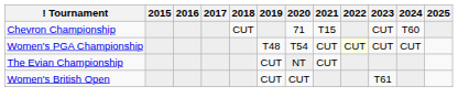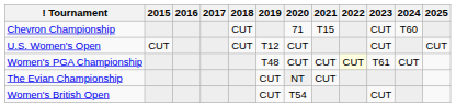 <table class="wikitable" style="font-size:95%;text-align:center;">
 <tr>
 <th>! Tournament</th>
 <th>2015</th>
 <th>2016</th>
 <th>2017</th>
 <th>2018</th>
 <th>2019</th>
 <th>2020</th>
 <th>2021</th>
 <th>2022</th>
 <th>2023</th>
 <th>2024</th>
 <th>2025</th>
 </tr>
 <tr>
 <td align=left><a href='#'>Chevron Championship</a></td>
 <td style="background:#eeeeee;"></td>
 <td style="background:#eeeeee;"></td>
 <td style="background:#eeeeee;"></td>
 <td>CUT</td>
 <td style="background:#eeeeee;"></td>
 <td>71</td>
 <td>T15</td>
 <td style="background:#eeeeee;"></td>
 <td>CUT</td>
 <td>T60</td>
 <td style="background:#eeeeee;"></td>
 </tr>
 <tr>
+<td align=left><a href='#'>U.S. Women's Open</a></td>
+<td>CUT</td>
+<td style="background:#eeeeee;"></td>
+<td style="background:#eeeeee;"></td>
+<td>CUT</td>
+<td>T12</td>
+<td>CUT</td>
+<td style="background:#eeeeee;"></td>
+<td style="background:#eeeeee;"></td>
+<td>CUT</td>
+<td style="background:#eeeeee;"></td>
+<td>CUT</td>
+</tr>
+<tr>
 <td align=left><a href='#'>Women's PGA Championship</a></td>
 <td style="background:#eeeeee;"></td>
 <td style="background:#eeeeee;"></td>
 <td style="background:#eeeeee;"></td>
 <td style="background:#eeeeee;"></td>
 <td>T48</td>
-<td>T54</td>
+<td>CUT</td>
 <td>CUT</td>
 <td style="background: lightyellow;">CUT</td>
-<td>CUT</td>
+<td>T61</td>
 <td>CUT</td>
 <td></td>
 </tr>
 <tr>
 <td align=left><a href='#'>The Evian Championship</a></td>
 <td style="background:#eeeeee;"></td>
 <td style="background:#eeeeee;"></td>
 <td style="background:#eeeeee;"></td>
 <td style="background:#eeeeee;"></td>
 <td>CUT</td>
 <td style="background:#eeeeee;">NT</td>
 <td>CUT</td>
 <td style="background:#eeeeee;"></td>
 <td style="background:#eeeeee;"></td>
 <td style="background:#eeeeee;"></td>
 <td></td>
 </tr>
 <tr>
 <td align=left><a href='#'>Women's British Open</a></td>
 <td style="background:#eeeeee;"></td>
 <td style="background:#eeeeee;"></td>
 <td style="background:#eeeeee;"></td>
 <td style="background:#eeeeee;"></td>
 <td>CUT</td>
-<td>CUT</td>
+<td>T54</td>
 <td style="background:#eeeeee;"></td>
 <td style="background:#eeeeee;"></td>
-<td>T61</td>
+<td>CUT</td>
 <td style="background:#eeeeee;"></td>
 <td></td>
 </tr>
 </table>
